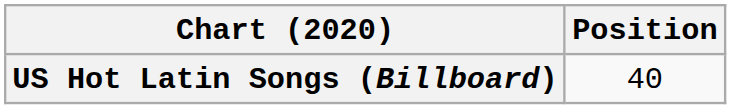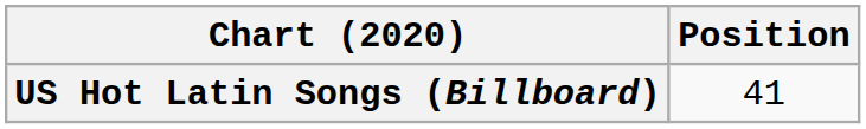 <table class="wikitable plainrowheaders" style="text-align:center">
 <tr>
 <th scope="col">Chart (2020)</th>
 <th scope="col">Position</th>
 </tr>
 <tr>
 <th scope="row">US Hot Latin Songs (<em>Billboard</em>)</th>
-<td>40</td>
+<td>41</td>
 </tr>
 </table>
